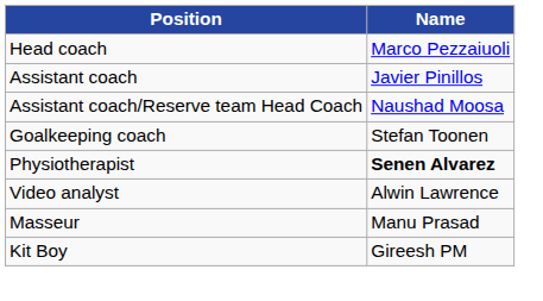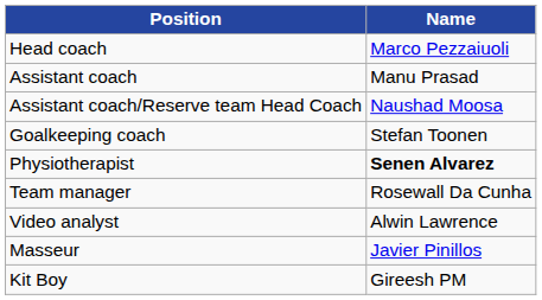 <table class="wikitable">
 <tr>
 <th style=background-color:#2545A0;color:white>Position</th>
 <th style=background-color:#2545A0;color:white>Name</th>
 </tr>
 <tr>
 <td>Head coach</td>
 <td> <a href='#'>Marco Pezzaiuoli</a></td>
 </tr>
 <tr>
 <td>Assistant coach</td>
-<td> <a href='#'>Javier Pinillos</a></td>
+<td> Manu Prasad</td>
 </tr>
 <tr>
 <td>Assistant coach/Reserve team Head Coach</td>
 <td> <a href='#'>Naushad Moosa</a></td>
 </tr>
 <tr>
 <td>Goalkeeping coach</td>
 <td> Stefan Toonen</td>
 </tr>
 <tr>
 <td>Physiotherapist</td>
 <td><strong> Senen Alvarez</strong></td>
 </tr>
 <tr>
+<td>Team manager</td>
+<td> Rosewall Da Cunha</td>
+</tr>
+<tr>
 <td>Video analyst</td>
 <td> Alwin Lawrence</td>
 </tr>
 <tr>
 <td>Masseur</td>
-<td> Manu Prasad</td>
+<td> <a href='#'>Javier Pinillos</a></td>
 </tr>
 <tr>
 <td>Kit Boy</td>
 <td> Gireesh PM</td>
 </tr>
 </table>
